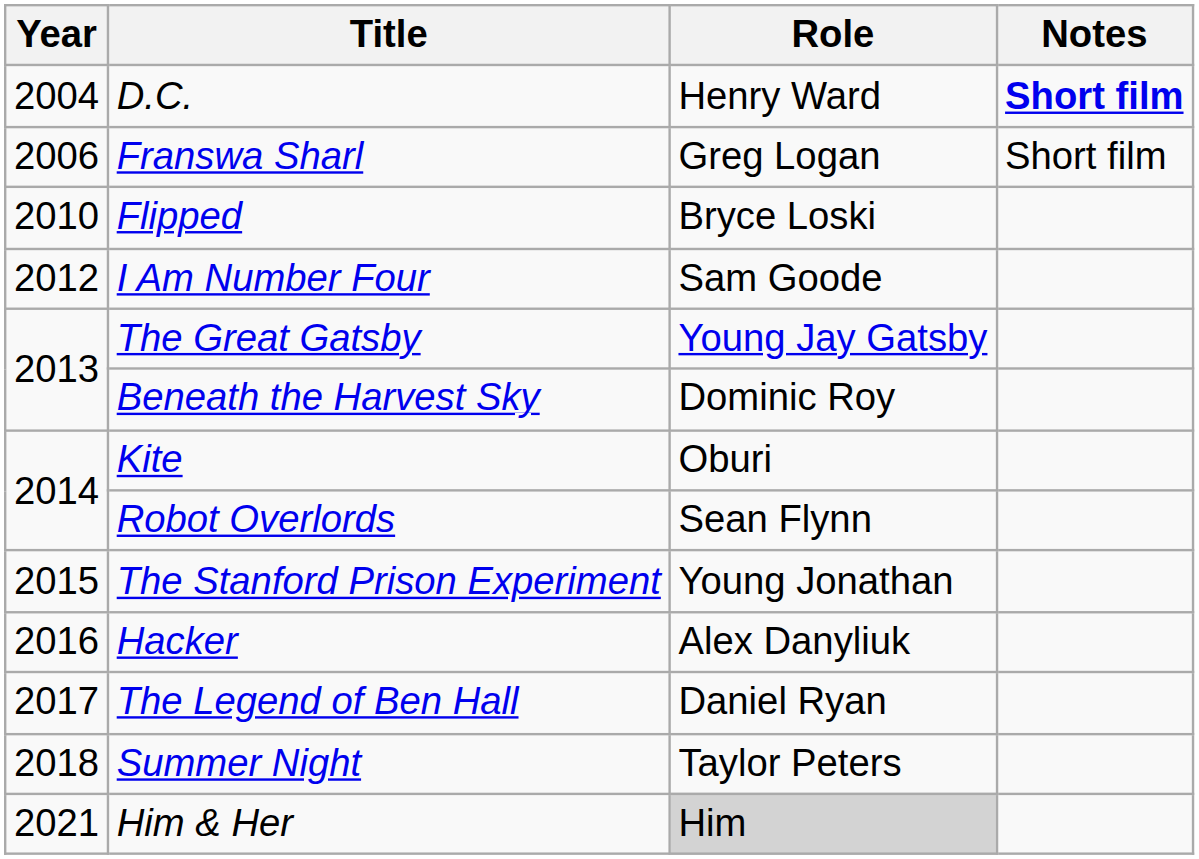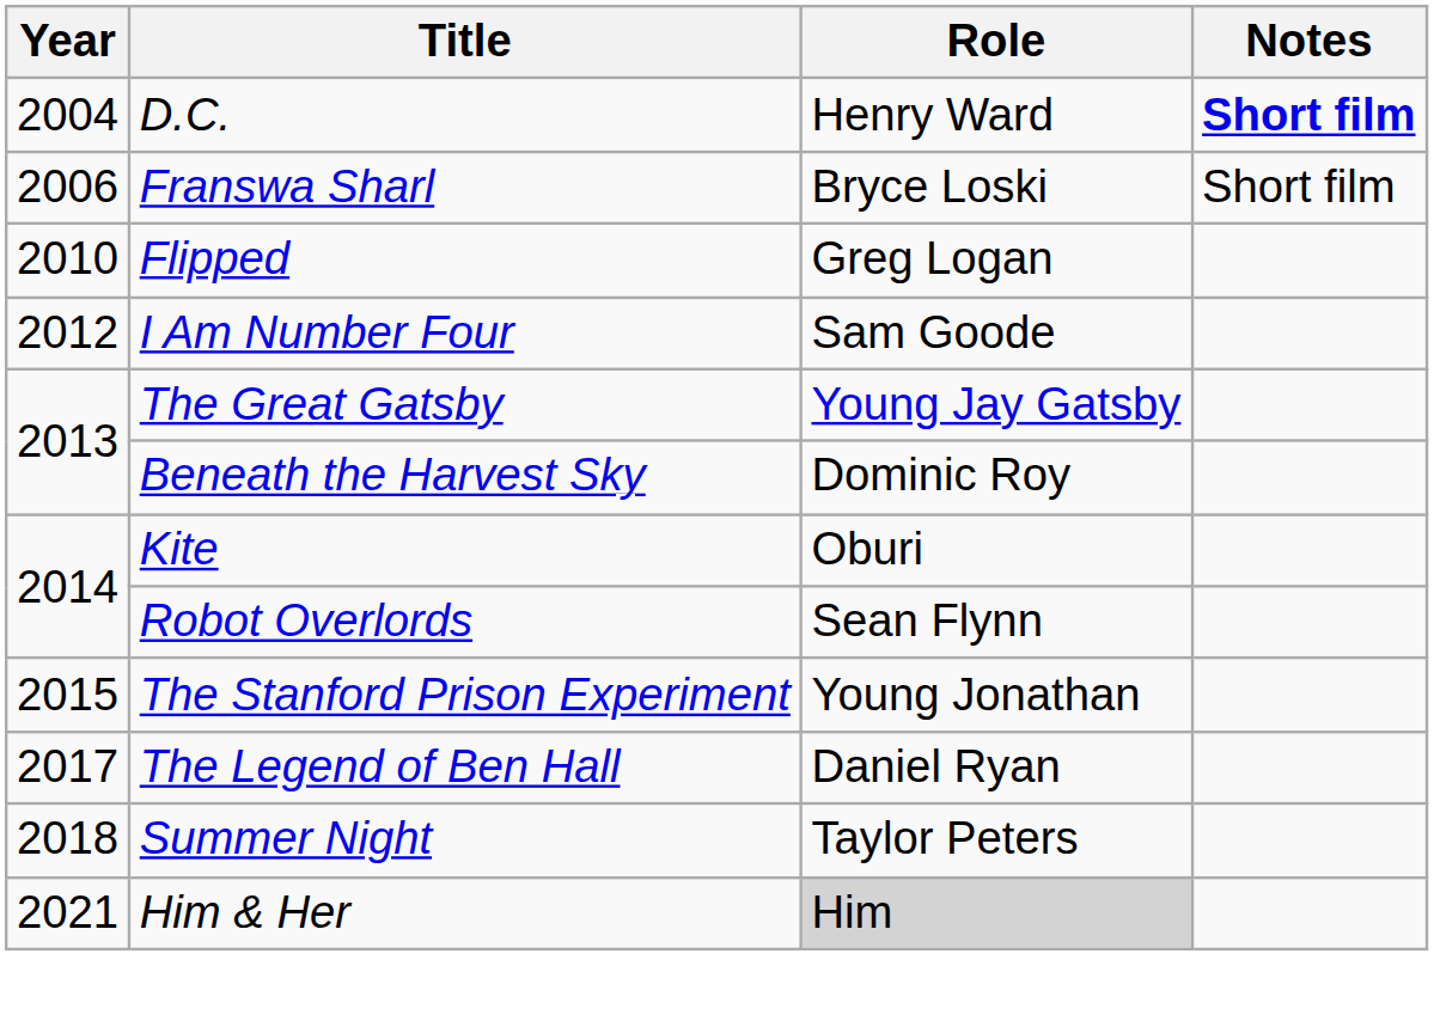 <table class="wikitable sortable">
 <tr>
 <th>Year</th>
 <th>Title</th>
 <th>Role</th>
 <th class="unsortable">Notes</th>
 </tr>
 <tr>
 <td>2004</td>
 <td><em>D.C.</em></td>
 <td>Henry Ward</td>
 <td><strong><a href='#'>Short film</a></strong></td>
 </tr>
 <tr>
 <td>2006</td>
 <td><em><a href='#'>Franswa Sharl</a></em></td>
-<td>Greg Logan</td>
+<td>Bryce Loski</td>
 <td>Short film</td>
 </tr>
 <tr>
 <td>2010</td>
 <td><em><a href='#'>Flipped</a></em></td>
-<td>Bryce Loski</td>
+<td>Greg Logan</td>
 <td></td>
 </tr>
 <tr>
 <td>2012</td>
 <td><em><a href='#'>I Am Number Four</a></em></td>
 <td>Sam Goode</td>
 <td></td>
 </tr>
 <tr>
 <td rowspan="2">2013</td>
 <td><em><a href='#'>The Great Gatsby</a></em></td>
 <td><a href='#'>Young Jay Gatsby</a></td>
 <td></td>
 </tr>
 <tr>
 <td><em><a href='#'>Beneath the Harvest Sky</a></em></td>
 <td>Dominic Roy</td>
 <td></td>
 </tr>
 <tr>
 <td rowspan="2">2014</td>
 <td><em><a href='#'>Kite</a></em></td>
 <td>Oburi</td>
 <td></td>
 </tr>
 <tr>
 <td><em><a href='#'>Robot Overlords</a></em></td>
 <td>Sean Flynn</td>
 <td></td>
 </tr>
 <tr>
 <td>2015</td>
 <td><em><a href='#'>The Stanford Prison Experiment</a></em></td>
 <td>Young Jonathan</td>
 <td></td>
 </tr>
 <tr>
-<td>2016</td>
-<td><em><a href='#'>Hacker</a></em></td>
-<td>Alex Danyliuk</td>
-<td></td>
-</tr>
-<tr>
 <td>2017</td>
 <td><em><a href='#'>The Legend of Ben Hall</a></em></td>
 <td>Daniel Ryan</td>
 <td></td>
 </tr>
 <tr>
 <td>2018</td>
 <td><em><a href='#'>Summer Night</a></em></td>
 <td>Taylor Peters</td>
 <td></td>
 </tr>
 <tr>
 <td>2021</td>
 <td><em>Him & Her</em></td>
 <td style="background: lightgrey;">Him</td>
 <td></td>
 </tr>
 </table>
